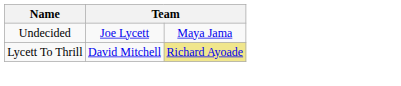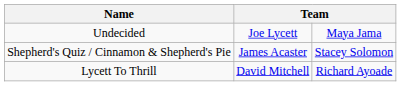 <table class="wikitable" style="text-align:center">
 <tr>
 <th scope="col">Name</th>
 <th colspan=2>Team</th>
 </tr>
 <tr>
 <td>Undecided</td>
 <td><a href='#'>Joe Lycett</a></td>
 <td><a href='#'>Maya Jama</a></td>
 </tr>
 <tr>
+<td>Shepherd's Quiz / Cinnamon & Shepherd's Pie</td>
+<td><a href='#'>James Acaster</a></td>
+<td><a href='#'>Stacey Solomon</a></td>
+</tr>
+<tr>
 <td>Lycett To Thrill</td>
 <td><a href='#'>David Mitchell</a></td>
-<td style="background: khaki;"><a href='#'>Richard Ayoade</a></td>
+<td><a href='#'>Richard Ayoade</a></td>
 </tr>
 </table>
